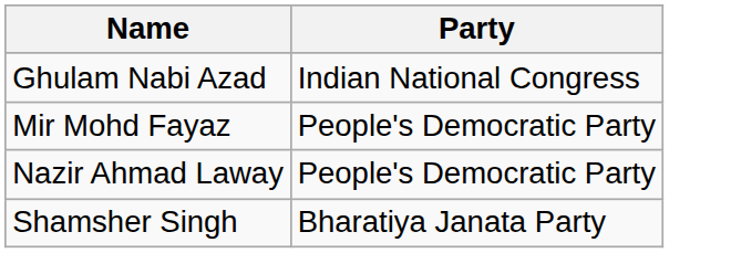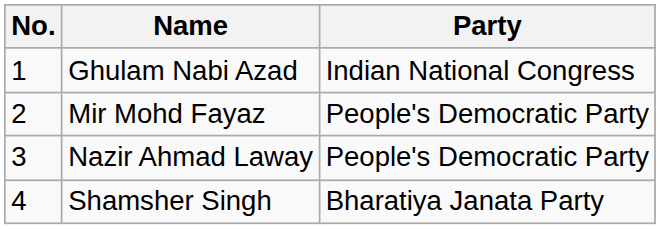 <table class="wikitable sortable">
 <tr>
+<th>No.</th>
 <th>Name</th>
 <th>Party</th>
 </tr>
 <tr>
+<td>1</td>
 <td>Ghulam Nabi Azad</td>
 <td>Indian  National Congress</td>
 </tr>
 <tr>
+<td>2</td>
 <td>Mir Mohd Fayaz</td>
 <td>People's Democratic Party</td>
 </tr>
 <tr>
+<td>3</td>
 <td>Nazir Ahmad Laway</td>
 <td>People's Democratic Party</td>
 </tr>
 <tr>
+<td>4</td>
 <td>Shamsher Singh</td>
 <td>Bharatiya Janata Party</td>
 </tr>
 </table>
